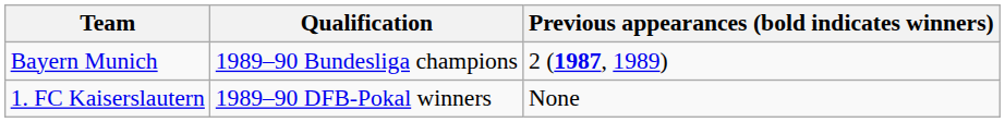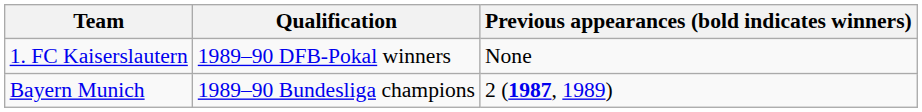 <table class="wikitable">
 <tr>
 <th>Team</th>
 <th>Qualification</th>
 <th>Previous appearances (bold indicates winners)</th>
 </tr>
 <tr>
+<td><a href='#'>1. FC Kaiserslautern</a></td>
+<td><a href='#'>1989–90 DFB-Pokal</a> winners</td>
+<td>None</td>
+</tr>
+<tr>
 <td><a href='#'>Bayern Munich</a></td>
 <td><a href='#'>1989–90 Bundesliga</a> champions</td>
 <td>2 (<strong><a href='#'>1987</a></strong>, <a href='#'>1989</a>)</td>
 </tr>
-<tr>
-<td><a href='#'>1. FC Kaiserslautern</a></td>
-<td><a href='#'>1989–90 DFB-Pokal</a> winners</td>
-<td>None</td>
-</tr>
 </table>
